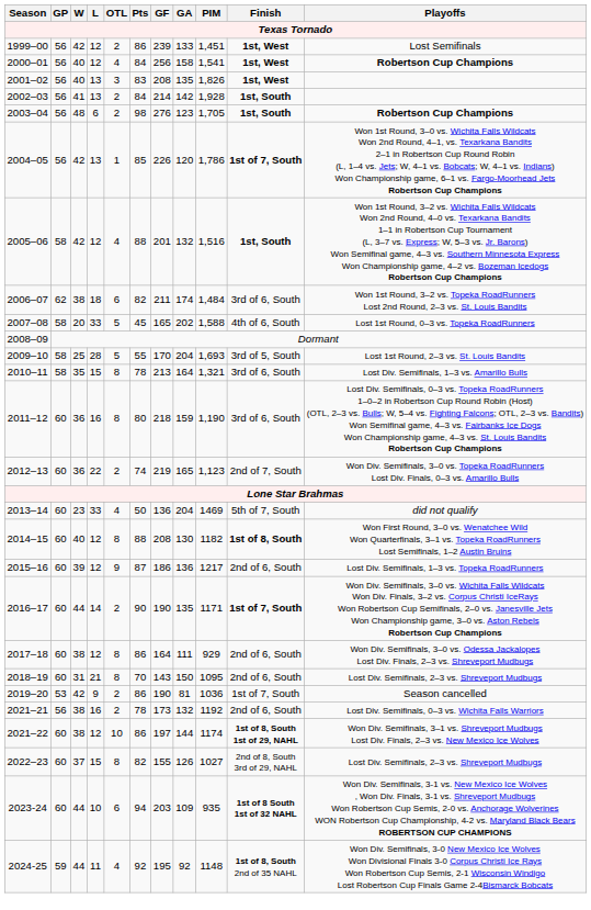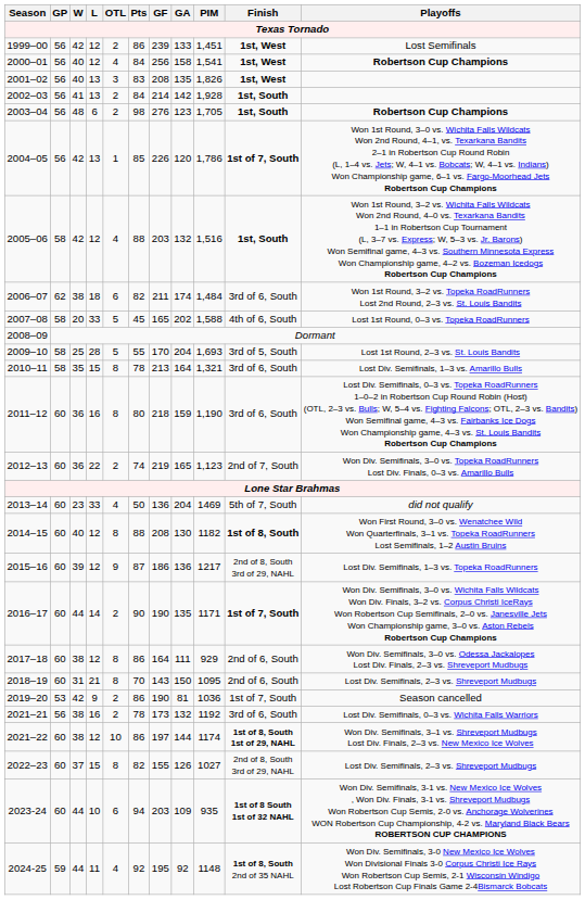 <table class="wikitable" style="text-align:center">
 <tr>
 <th>Season</th>
 <th>GP</th>
 <th>W</th>
 <th>L</th>
 <th>OTL</th>
 <th>Pts</th>
 <th>GF</th>
 <th>GA</th>
 <th>PIM</th>
 <th>Finish</th>
 <th>Playoffs</th>
 </tr>
 <tr align="center"  bgcolor="#ffeeee">
 <td colspan="11"><strong><em>Texas Tornado</em></strong></td>
 </tr>
 <tr>
 <td>1999–00</td>
 <td>56</td>
 <td>42</td>
 <td>12</td>
 <td>2</td>
 <td>86</td>
 <td>239</td>
 <td>133</td>
 <td>1,451</td>
 <td><strong>1st, West</strong></td>
 <td>Lost Semifinals</td>
 </tr>
 <tr>
 <td>2000–01</td>
 <td>56</td>
 <td>40</td>
 <td>12</td>
 <td>4</td>
 <td>84</td>
 <td>256</td>
 <td>158</td>
 <td>1,541</td>
 <td><strong>1st, West</strong></td>
 <td><strong>Robertson Cup Champions</strong></td>
 </tr>
 <tr>
 <td>2001–02</td>
 <td>56</td>
 <td>40</td>
 <td>13</td>
 <td>3</td>
 <td>83</td>
 <td>208</td>
 <td>135</td>
 <td>1,826</td>
 <td><strong>1st, West</strong></td>
 <td></td>
 </tr>
 <tr>
 <td>2002–03</td>
 <td>56</td>
 <td>41</td>
 <td>13</td>
 <td>2</td>
 <td>84</td>
 <td>214</td>
 <td>142</td>
 <td>1,928</td>
 <td><strong>1st, South</strong></td>
 <td></td>
 </tr>
 <tr>
 <td>2003–04</td>
 <td>56</td>
 <td>48</td>
 <td>6</td>
 <td>2</td>
 <td>98</td>
 <td>276</td>
 <td>123</td>
 <td>1,705</td>
 <td><strong>1st, South</strong></td>
 <td><strong>Robertson Cup Champions</strong></td>
 </tr>
 <tr>
 <td>2004–05</td>
 <td>56</td>
 <td>42</td>
 <td>13</td>
 <td>1</td>
 <td>85</td>
 <td>226</td>
 <td>120</td>
 <td>1,786</td>
 <td><strong>1st of 7, South</strong></td>
 <td><small>Won 1st Round, 3–0 vs. <a href='#'>Wichita Falls Wildcats</a><br>Won 2nd Round, 4–1, vs. <a href='#'>Texarkana Bandits</a><br>2–1 in Robertson Cup Round Robin<br>(L, 1–4 vs. <a href='#'>Jets</a>; W, 4–1 vs. <a href='#'>Bobcats</a>; W, 4–1 vs. <a href='#'>Indians</a>)<br>Won Championship game, 6–1 vs. <a href='#'>Fargo-Moorhead Jets</a><br><strong>Robertson Cup Champions</strong></small></td>
 </tr>
 <tr>
 <td>2005–06</td>
 <td>58</td>
 <td>42</td>
 <td>12</td>
 <td>4</td>
 <td>88</td>
-<td>201</td>
+<td>203</td>
 <td>132</td>
 <td>1,516</td>
 <td><strong>1st, South</strong></td>
 <td><small>Won 1st Round, 3–2 vs. <a href='#'>Wichita Falls Wildcats</a><br>Won 2nd Round, 4–0 vs. <a href='#'>Texarkana Bandits</a><br>1–1 in Robertson Cup Tournament<br>(L, 3–7 vs. <a href='#'>Express</a>; W, 5–3 vs. <a href='#'>Jr. Barons</a>)<br>Won Semifinal game, 4–3 vs. <a href='#'>Southern Minnesota Express</a><br>Won Championship game, 4–2 vs. <a href='#'>Bozeman Icedogs</a><br><strong>Robertson Cup Champions</strong></small></td>
 </tr>
 <tr>
 <td>2006–07</td>
 <td>62</td>
 <td>38</td>
 <td>18</td>
 <td>6</td>
 <td>82</td>
 <td>211</td>
 <td>174</td>
 <td>1,484</td>
 <td>3rd of 6, South</td>
 <td><small>Won 1st Round, 3–2 vs. <a href='#'>Topeka RoadRunners</a><br>Lost 2nd Round, 2–3 vs. <a href='#'>St. Louis Bandits</a></small></td>
 </tr>
 <tr>
 <td>2007–08</td>
 <td>58</td>
 <td>20</td>
 <td>33</td>
 <td>5</td>
 <td>45</td>
 <td>165</td>
 <td>202</td>
 <td>1,588</td>
 <td>4th of 6, South</td>
 <td><small>Lost 1st Round, 0–3 vs. <a href='#'>Topeka RoadRunners</a></small></td>
 </tr>
 <tr>
 <td>2008–09</td>
 <td colspan="11"><em>Dormant</em></td>
 </tr>
 <tr>
 <td>2009–10</td>
 <td>58</td>
 <td>25</td>
 <td>28</td>
 <td>5</td>
 <td>55</td>
 <td>170</td>
 <td>204</td>
 <td>1,693</td>
 <td>3rd of 5, South</td>
 <td><small>Lost 1st Round, 2–3 vs. <a href='#'>St. Louis Bandits</a></small></td>
 </tr>
 <tr>
 <td>2010–11</td>
 <td>58</td>
 <td>35</td>
 <td>15</td>
 <td>8</td>
 <td>78</td>
 <td>213</td>
 <td>164</td>
 <td>1,321</td>
 <td>3rd of 6, South</td>
 <td><small>Lost Div. Semifinals, 1–3 vs. <a href='#'>Amarillo Bulls</a></small></td>
 </tr>
 <tr>
 <td>2011–12</td>
 <td>60</td>
 <td>36</td>
 <td>16</td>
 <td>8</td>
 <td>80</td>
 <td>218</td>
 <td>159</td>
 <td>1,190</td>
 <td>3rd of 6, South</td>
 <td><small>Lost Div. Semifinals, 0–3 vs. <a href='#'>Topeka RoadRunners</a><br>1–0–2 in Robertson Cup Round Robin (Host)<br>(OTL, 2–3 vs. <a href='#'>Bulls</a>; W, 5–4 vs. <a href='#'>Fighting Falcons</a>; OTL, 2–3 vs. <a href='#'>Bandits</a>)<br>Won Semifinal game, 4–3 vs. <a href='#'>Fairbanks Ice Dogs</a><br>Won Championship game, 4–3 vs. <a href='#'>St. Louis Bandits</a><br><strong>Robertson Cup Champions</strong></small></td>
 </tr>
 <tr>
 <td>2012–13</td>
 <td>60</td>
 <td>36</td>
 <td>22</td>
 <td>2</td>
 <td>74</td>
 <td>219</td>
 <td>165</td>
 <td>1,123</td>
 <td>2nd of 7, South</td>
 <td><small>Won Div. Semifinals, 3–0 vs. <a href='#'>Topeka RoadRunners</a><br>Lost Div. Finals, 0–3 vs. <a href='#'>Amarillo Bulls</a></small></td>
 </tr>
 <tr align="center"  bgcolor="#ffeeee">
 <td colspan="11"><strong><em>Lone Star Brahmas</em></strong></td>
 </tr>
 <tr>
 <td>2013–14</td>
 <td>60</td>
 <td>23</td>
 <td>33</td>
 <td>4</td>
 <td>50</td>
 <td>136</td>
 <td>204</td>
 <td>1469</td>
 <td>5th of 7, South</td>
 <td><em>did not qualify</em></td>
 </tr>
 <tr>
 <td>2014–15</td>
 <td>60</td>
 <td>40</td>
 <td>12</td>
 <td>8</td>
 <td>88</td>
 <td>208</td>
 <td>130</td>
 <td>1182</td>
 <td><strong>1st of 8, South</strong></td>
 <td><small>Won First Round, 3–0 vs. <a href='#'>Wenatchee Wild</a><br>Won Quarterfinals, 3–1 vs. <a href='#'>Topeka RoadRunners</a><br>Lost Semifinals, 1–2 <a href='#'>Austin Bruins</a></small></td>
 </tr>
 <tr>
 <td>2015–16</td>
 <td>60</td>
 <td>39</td>
 <td>12</td>
 <td>9</td>
 <td>87</td>
 <td>186</td>
 <td>136</td>
 <td>1217</td>
-<td>2nd of 6, South</td>
+<td><small>2nd of 8, South<br>3rd of 29, NAHL</small></td>
 <td><small>Lost Div. Semifinals, 1–3 vs. <a href='#'>Topeka RoadRunners</a></small></td>
 </tr>
 <tr>
 <td>2016–17</td>
 <td>60</td>
 <td>44</td>
 <td>14</td>
 <td>2</td>
 <td>90</td>
 <td>190</td>
 <td>135</td>
 <td>1171</td>
 <td><strong>1st of 7, South</strong></td>
 <td><small>Won Div. Semifinals, 3–0 vs. <a href='#'>Wichita Falls Wildcats</a><br>Won Div. Finals, 3–2 vs. <a href='#'>Corpus Christi IceRays</a><br>Won Robertson Cup Semifinals, 2–0 vs. <a href='#'>Janesville Jets</a><br>Won Championship game, 3–0 vs. <a href='#'>Aston Rebels</a><br><strong>Robertson Cup Champions</strong></small></td>
 </tr>
 <tr>
 <td>2017–18</td>
 <td>60</td>
 <td>38</td>
 <td>12</td>
 <td>8</td>
 <td>86</td>
 <td>164</td>
 <td>111</td>
 <td>929</td>
 <td>2nd of 6, South</td>
 <td><small>Won Div. Semifinals, 3–0 vs. <a href='#'>Odessa Jackalopes</a><br>Lost Div. Finals, 2–3 vs. <a href='#'>Shreveport Mudbugs</a></small></td>
 </tr>
 <tr>
 <td>2018–19</td>
 <td>60</td>
 <td>31</td>
 <td>21</td>
 <td>8</td>
 <td>70</td>
 <td>143</td>
 <td>150</td>
 <td>1095</td>
 <td>2nd of 6, South</td>
 <td><small>Lost Div. Semifinals, 2–3 vs. <a href='#'>Shreveport Mudbugs</a></small></td>
 </tr>
 <tr>
 <td>2019–20</td>
 <td>53</td>
 <td>42</td>
 <td>9</td>
 <td>2</td>
 <td>86</td>
 <td>190</td>
 <td>81</td>
 <td>1036</td>
 <td>1st of 7, South</td>
 <td>Season cancelled</td>
 </tr>
 <tr>
 <td>2021–21</td>
 <td>56</td>
 <td>38</td>
 <td>16</td>
 <td>2</td>
 <td>78</td>
 <td>173</td>
 <td>132</td>
 <td>1192</td>
-<td>2nd of 6, South</td>
+<td>3rd of 6, South</td>
 <td><small>Lost Div. Semifinals, 0–3 vs. <a href='#'>Wichita Falls Warriors</a></small></td>
 </tr>
 <tr>
 <td>2021–22</td>
 <td>60</td>
 <td>38</td>
 <td>12</td>
 <td>10</td>
 <td>86</td>
 <td>197</td>
 <td>144</td>
 <td>1174</td>
 <td><small><strong>1st of 8, South<br>1st of 29, NAHL</strong></small></td>
 <td><small>Won Div. Semifinals, 3–1 vs. <a href='#'>Shreveport Mudbugs</a><br>Lost Div. Finals, 2–3 vs. <a href='#'>New Mexico Ice Wolves</a></small></td>
 </tr>
 <tr>
 <td>2022–23</td>
 <td>60</td>
 <td>37</td>
 <td>15</td>
 <td>8</td>
 <td>82</td>
 <td>155</td>
 <td>126</td>
 <td>1027</td>
 <td><small>2nd of 8, South<br>3rd of 29, NAHL</small></td>
 <td><small>Lost Div. Semifinals, 2–3 vs. <a href='#'>Shreveport Mudbugs</a></small></td>
 </tr>
 <tr>
 <td>2023-24</td>
 <td>60</td>
 <td>44</td>
 <td>10</td>
 <td>6</td>
 <td>94</td>
 <td>203</td>
 <td>109</td>
 <td>935</td>
 <td><small><strong>1st of 8 South<br> 1st of 32 NAHL</strong></small></td>
 <td><small> Won Div. Semifinals, 3-1 vs. <a href='#'>New Mexico Ice Wolves</a><br>, Won Div. Finals, 3-1 vs. <a href='#'>Shreveport Mudbugs</a><br> Won Robertson Cup Semis, 2-0 vs. <a href='#'>Anchorage Wolverines</a><br> WON Robertson Cup Championship, 4-2 vs. <a href='#'>Maryland Black Bears</a><br> <strong>ROBERTSON CUP CHAMPIONS</strong></small></td>
 </tr>
 <tr>
 <td>2024-25</td>
 <td>59</td>
 <td>44</td>
 <td>11</td>
 <td>4</td>
 <td>92</td>
 <td>195</td>
 <td>92</td>
 <td>1148</td>
 <td><small><strong>1st of 8, South</strong><br> 2nd of 35 NAHL</small></td>
 <td><small> Won Div. Semifinals, 3-0 <a href='#'>New Mexico Ice Wolves</a><br>Won Divisional Finals 3-0 <a href='#'>Corpus Christi Ice Rays</a><br>Won Robertson Cup Semis, 2-1  <a href='#'>Wisconsin Windigo</a><br>Lost Robertson Cup Finals Game 2-4<a href='#'>Bismarck Bobcats</a> </small></td>
 </tr>
 </table>
